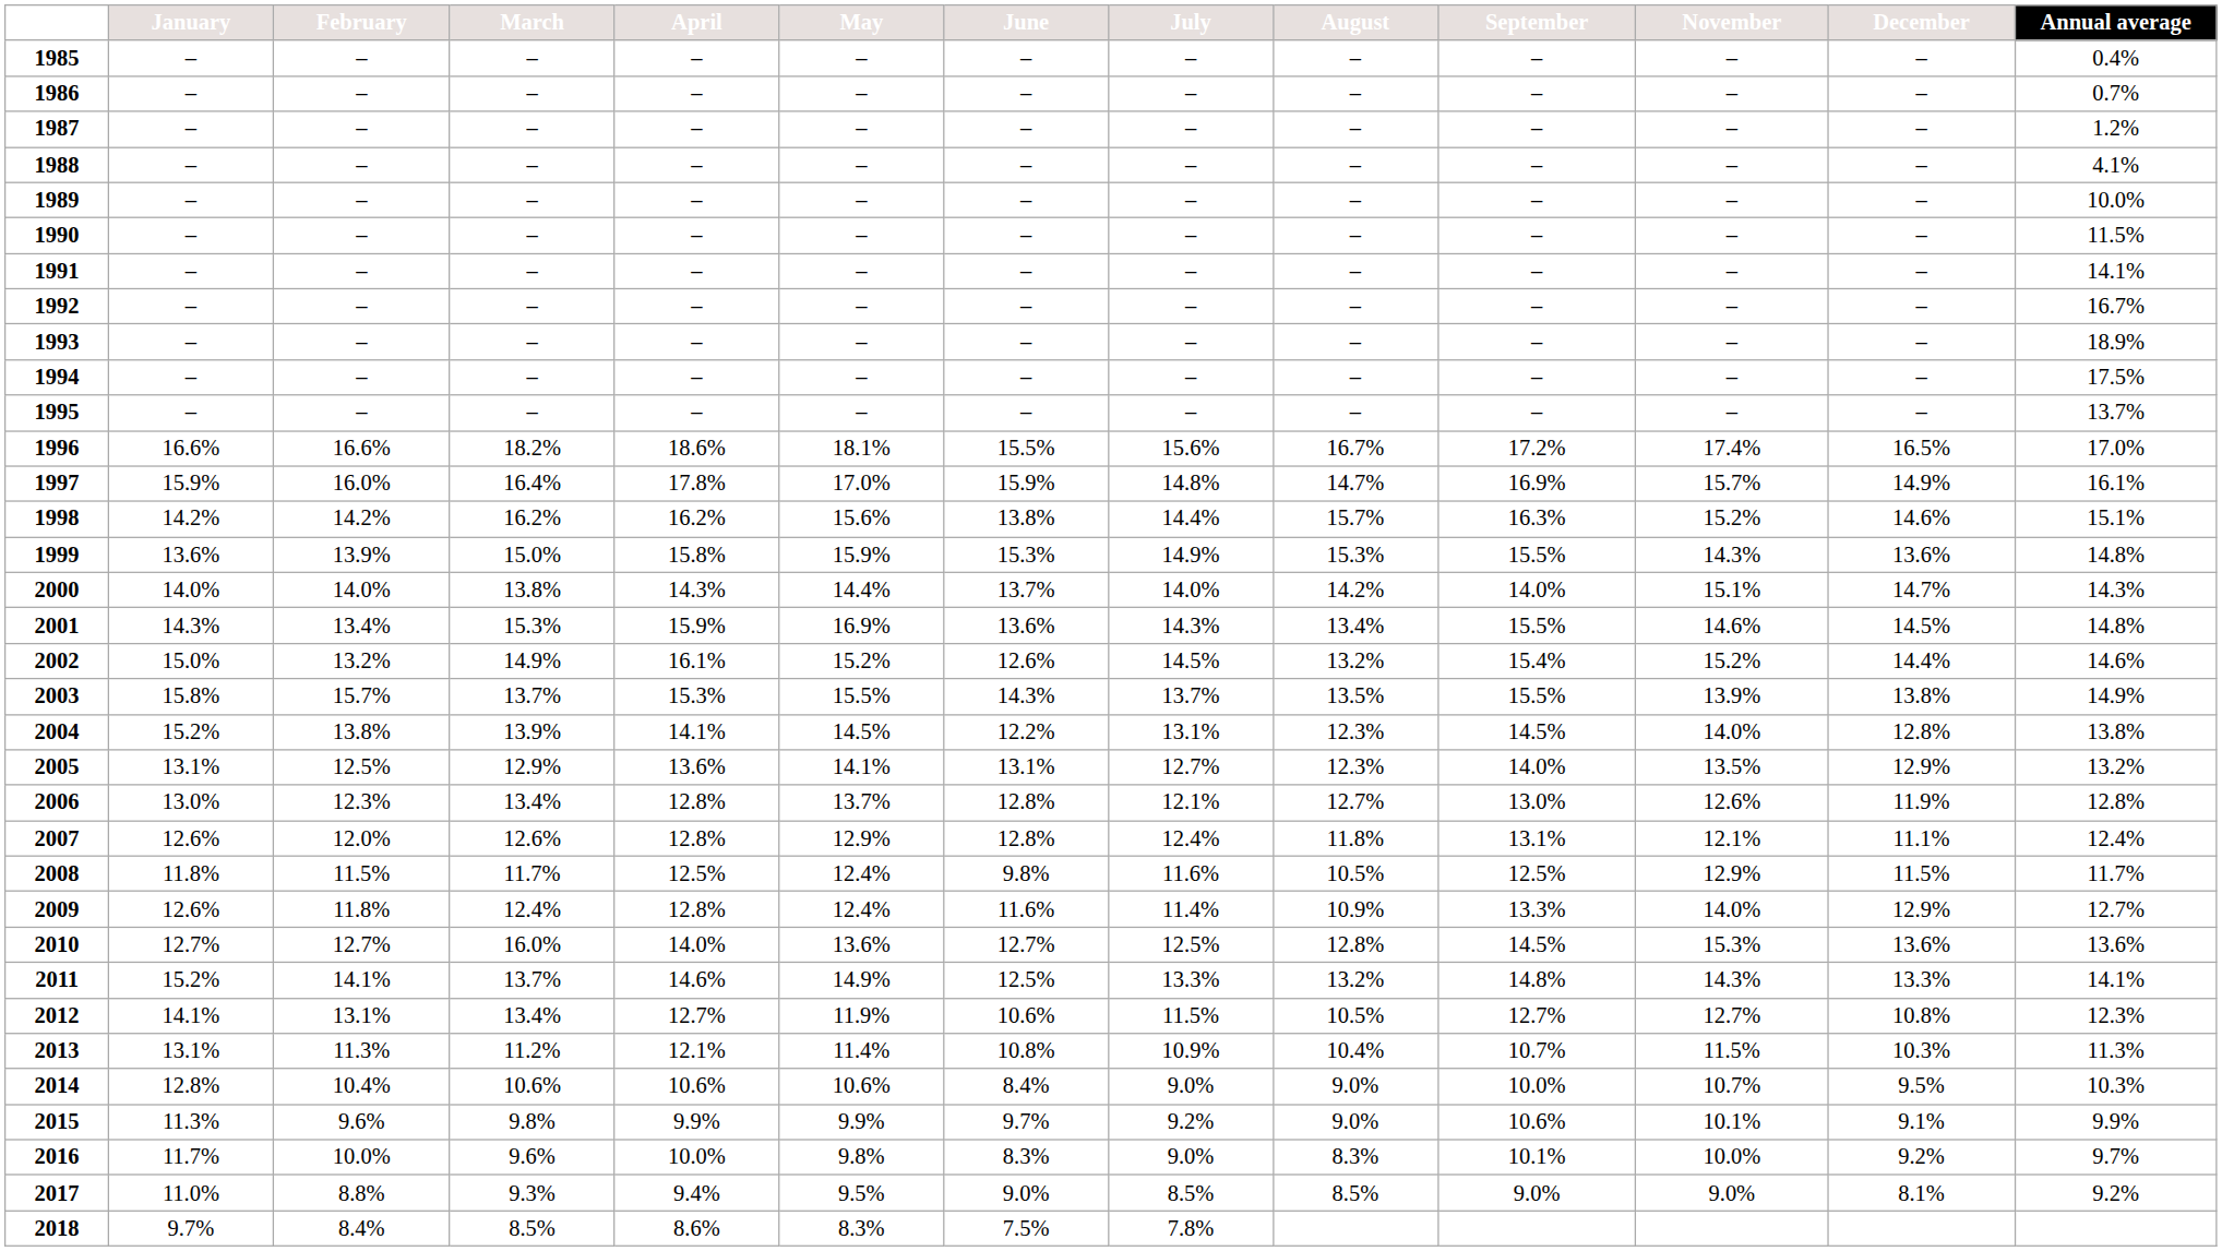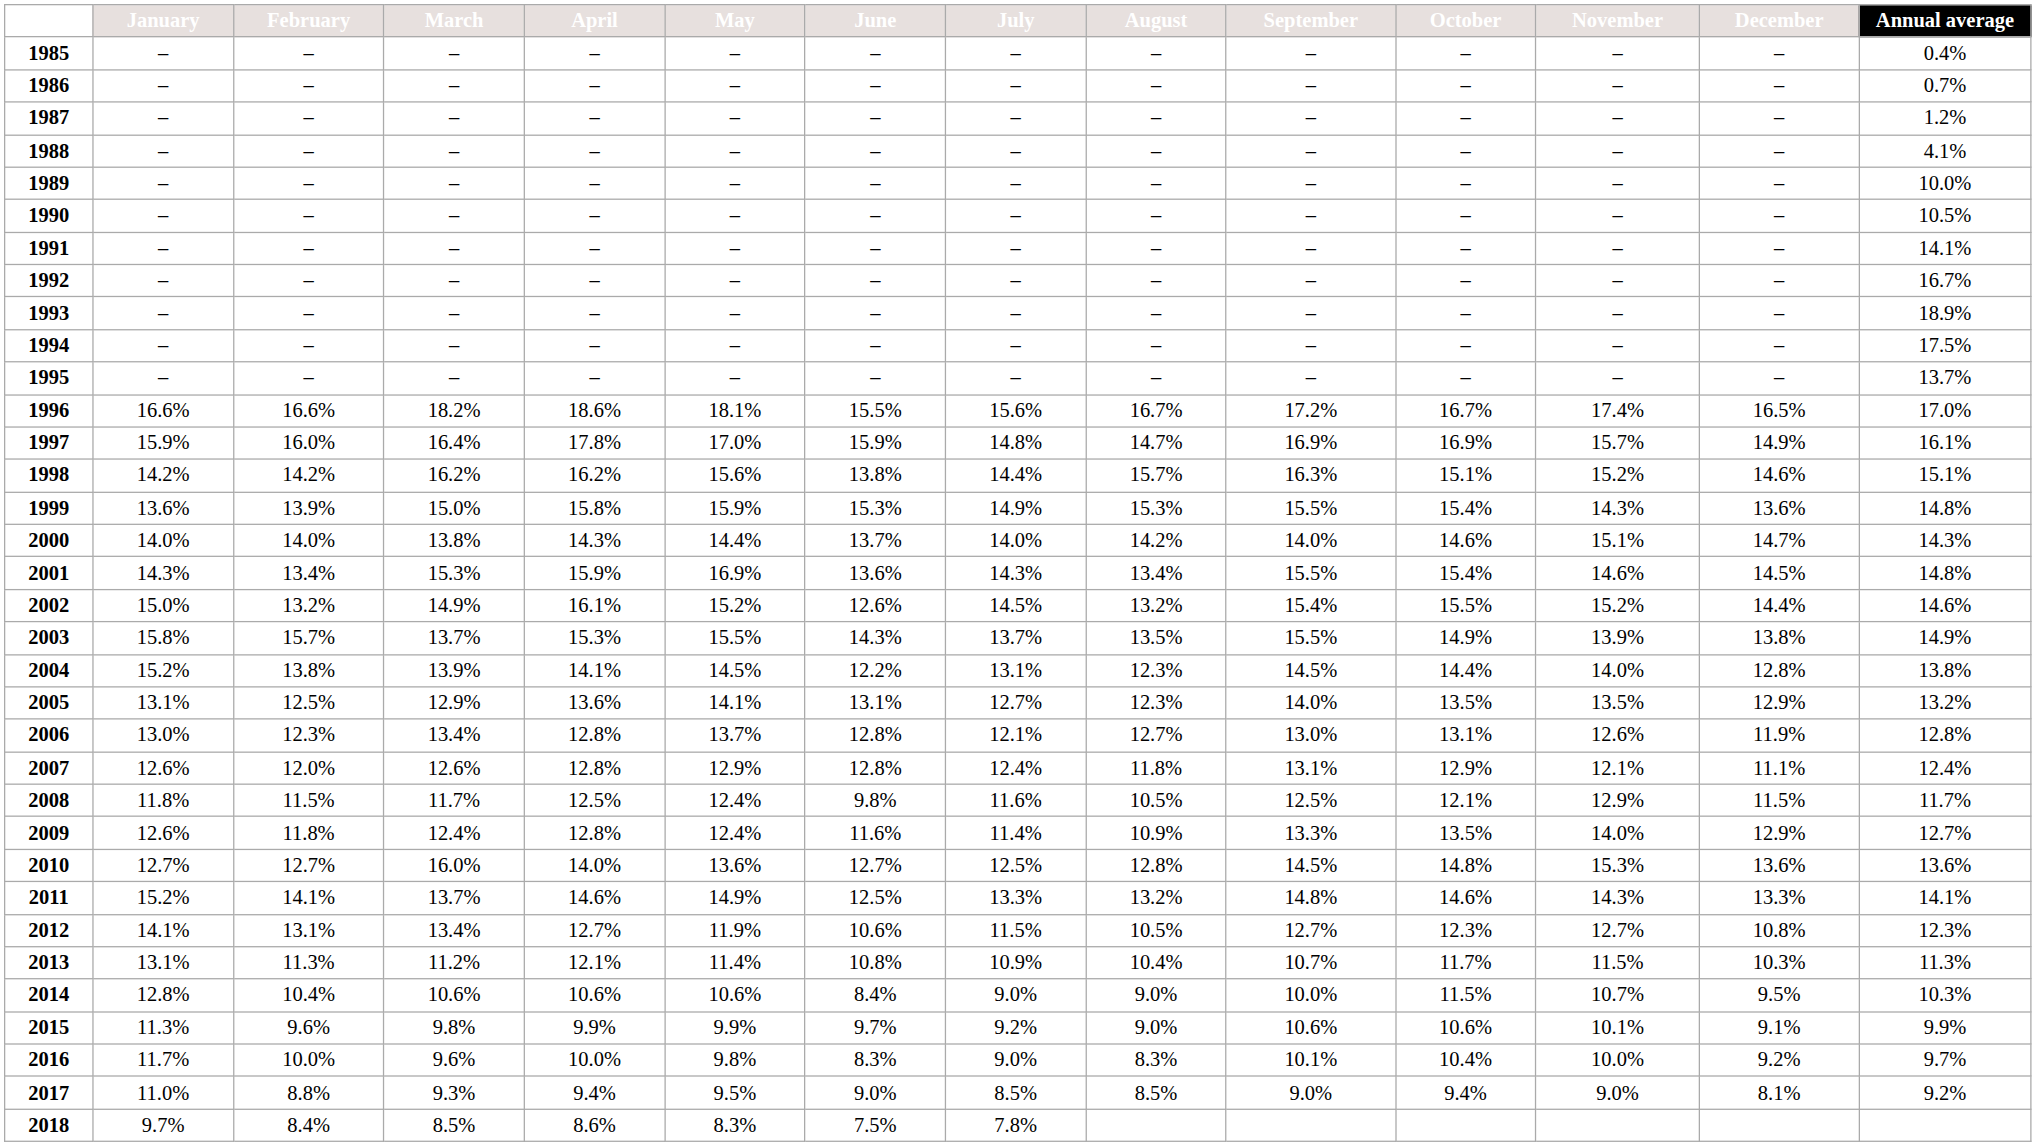 <table class="wikitable" style="width:100%; margin:auto; background:#ffffff;">
 <tr>
 <th style="background:#FFFFFF; color:#FFFFFF;" width="35px"></th>
 <th style="background:#E7E0DE; color:#FFFFFF;" width="60px">January</th>
 <th style="background:#E7E0DE;; color:#FFFFFF;" width="60px">February</th>
 <th style="background:#E7E0DE;; color:#FFFFFF;" width="60px">March</th>
 <th style="background:#E7E0DE;; color:#FFFFFF;" width="60px">April</th>
 <th style="background:#E7E0DE;; color:#FFFFFF;" width="60px">May</th>
 <th style="background:#E7E0DE;; color:#FFFFFF;" width="60px">June</th>
 <th style="background:#E7E0DE;; color:#FFFFFF;" width="60px">July</th>
 <th style="background:#E7E0DE;; color:#FFFFFF;" width="60px">August</th>
 <th style="background:#E7E0DE;; color:#FFFFFF;" width="60px">September</th>
+<th style="background:#E7E0DE;; color:#FFFFFF;" width="60px">October</th>
 <th style="background:#E7E0DE;; color:#FFFFFF;" width="60px">November</th>
 <th style="background:#E7E0DE;; color:#FFFFFF;" width="60px">December</th>
 <th style="background:#000000; color:#FFFFFF;" width="75px">Annual average</th>
 </tr>
 <tr align="center">
 <td><strong>1985</strong></td>
+<td>–</td>
 <td>–</td>
 <td>–</td>
 <td>–</td>
 <td>–</td>
 <td>–</td>
 <td>–</td>
 <td>–</td>
 <td>–</td>
 <td>–</td>
 <td>–</td>
 <td>–</td>
 <td>0.4%</td>
 </tr>
 <tr align="center">
 <td><strong>1986</strong></td>
 <td>–</td>
 <td>–</td>
 <td>–</td>
 <td>–</td>
 <td>–</td>
 <td>–</td>
 <td>–</td>
 <td>–</td>
 <td>–</td>
 <td>–</td>
 <td>–</td>
+<td>–</td>
 <td> 0.7%</td>
 </tr>
 <tr align="center">
 <td><strong>1987</strong></td>
+<td>–</td>
 <td>–</td>
 <td>–</td>
 <td>–</td>
 <td>–</td>
 <td>–</td>
 <td>–</td>
 <td>–</td>
 <td>–</td>
 <td>–</td>
 <td>–</td>
 <td>–</td>
 <td> 1.2%</td>
 </tr>
 <tr align="center">
 <td><strong>1988</strong></td>
 <td>–</td>
 <td>–</td>
 <td>–</td>
 <td>–</td>
 <td>–</td>
 <td>–</td>
 <td>–</td>
 <td>–</td>
 <td>–</td>
 <td>–</td>
 <td>–</td>
+<td>–</td>
 <td> 4.1%</td>
 </tr>
 <tr align="center">
 <td><strong>1989</strong></td>
+<td>–</td>
 <td>–</td>
 <td>–</td>
 <td>–</td>
 <td>–</td>
 <td>–</td>
 <td>–</td>
 <td>–</td>
 <td>–</td>
 <td>–</td>
 <td>–</td>
 <td>–</td>
 <td> 10.0%</td>
 </tr>
 <tr align="center">
 <td><strong>1990</strong></td>
 <td>–</td>
 <td>–</td>
 <td>–</td>
 <td>–</td>
 <td>–</td>
 <td>–</td>
 <td>–</td>
 <td>–</td>
 <td>–</td>
 <td>–</td>
 <td>–</td>
-<td> 11.5%</td>
+<td>–</td>
+<td> 10.5%</td>
 </tr>
 <tr align="center">
 <td><strong>1991</strong></td>
+<td>–</td>
 <td>–</td>
 <td>–</td>
 <td>–</td>
 <td>–</td>
 <td>–</td>
 <td>–</td>
 <td>–</td>
 <td>–</td>
 <td>–</td>
 <td>–</td>
 <td>–</td>
 <td> 14.1%</td>
 </tr>
 <tr align="center">
 <td><strong>1992</strong></td>
 <td>–</td>
 <td>–</td>
 <td>–</td>
 <td>–</td>
 <td>–</td>
 <td>–</td>
 <td>–</td>
 <td>–</td>
 <td>–</td>
 <td>–</td>
 <td>–</td>
+<td>–</td>
 <td> 16.7%</td>
 </tr>
 <tr align="center">
 <td><strong>1993</strong></td>
+<td>–</td>
 <td>–</td>
 <td>–</td>
 <td>–</td>
 <td>–</td>
 <td>–</td>
 <td>–</td>
 <td>–</td>
 <td>–</td>
 <td>–</td>
 <td>–</td>
 <td>–</td>
 <td> 18.9%</td>
 </tr>
 <tr align="center">
 <td><strong>1994</strong></td>
 <td>–</td>
 <td>–</td>
 <td>–</td>
 <td>–</td>
 <td>–</td>
 <td>–</td>
 <td>–</td>
 <td>–</td>
 <td>–</td>
 <td>–</td>
 <td>–</td>
+<td>–</td>
 <td> 17.5%</td>
 </tr>
 <tr align="center">
 <td><strong>1995</strong></td>
+<td>–</td>
 <td>–</td>
 <td>–</td>
 <td>–</td>
 <td>–</td>
 <td>–</td>
 <td>–</td>
 <td>–</td>
 <td>–</td>
 <td>–</td>
 <td>–</td>
 <td>–</td>
 <td> 13.7%</td>
 </tr>
 <tr align="center">
 <td><strong>1996</strong></td>
 <td>16.6%</td>
 <td>16.6%</td>
 <td>18.2%</td>
 <td>18.6%</td>
 <td>18.1%</td>
 <td>15.5%</td>
 <td>15.6%</td>
 <td>16.7%</td>
 <td>17.2%</td>
+<td>16.7%</td>
 <td>17.4%</td>
 <td>16.5%</td>
 <td> 17.0%</td>
 </tr>
 <tr align="center">
 <td><strong>1997</strong></td>
 <td>15.9%</td>
 <td>16.0%</td>
 <td>16.4%</td>
 <td>17.8%</td>
 <td>17.0%</td>
 <td>15.9%</td>
 <td>14.8%</td>
 <td>14.7%</td>
+<td>16.9%</td>
 <td>16.9%</td>
 <td>15.7%</td>
 <td>14.9%</td>
 <td>16.1%</td>
 </tr>
 <tr align="center">
 <td><strong>1998</strong></td>
 <td>14.2%</td>
 <td>14.2%</td>
 <td>16.2%</td>
 <td>16.2%</td>
 <td>15.6%</td>
 <td>13.8%</td>
 <td>14.4%</td>
 <td>15.7%</td>
 <td>16.3%</td>
+<td>15.1%</td>
 <td>15.2%</td>
 <td>14.6%</td>
 <td> 15.1%</td>
 </tr>
 <tr align="center">
 <td><strong>1999</strong></td>
 <td>13.6%</td>
 <td>13.9%</td>
 <td>15.0%</td>
 <td>15.8%</td>
 <td>15.9%</td>
 <td>15.3%</td>
 <td>14.9%</td>
 <td>15.3%</td>
 <td>15.5%</td>
+<td>15.4%</td>
 <td>14.3%</td>
 <td>13.6%</td>
 <td> 14.8%</td>
 </tr>
 <tr align="center">
 <td><strong>2000</strong></td>
 <td>14.0%</td>
 <td>14.0%</td>
 <td>13.8%</td>
 <td>14.3%</td>
 <td>14.4%</td>
 <td>13.7%</td>
 <td>14.0%</td>
 <td>14.2%</td>
 <td>14.0%</td>
+<td>14.6%</td>
 <td>15.1%</td>
 <td>14.7%</td>
 <td> 14.3%</td>
 </tr>
 <tr align="center">
 <td><strong>2001</strong></td>
 <td>14.3%</td>
 <td>13.4%</td>
 <td>15.3%</td>
 <td>15.9%</td>
 <td>16.9%</td>
 <td>13.6%</td>
 <td>14.3%</td>
 <td>13.4%</td>
 <td>15.5%</td>
+<td>15.4%</td>
 <td>14.6%</td>
 <td>14.5%</td>
 <td> 14.8%</td>
 </tr>
 <tr align="center">
 <td><strong>2002</strong></td>
 <td>15.0%</td>
 <td>13.2%</td>
 <td>14.9%</td>
 <td>16.1%</td>
 <td>15.2%</td>
 <td>12.6%</td>
 <td>14.5%</td>
 <td>13.2%</td>
 <td>15.4%</td>
+<td>15.5%</td>
 <td>15.2%</td>
 <td>14.4%</td>
 <td> 14.6%</td>
 </tr>
 <tr align="center">
 <td><strong>2003</strong></td>
 <td>15.8%</td>
 <td>15.7%</td>
 <td>13.7%</td>
 <td>15.3%</td>
 <td>15.5%</td>
 <td>14.3%</td>
 <td>13.7%</td>
 <td>13.5%</td>
 <td>15.5%</td>
+<td>14.9%</td>
 <td>13.9%</td>
 <td>13.8%</td>
 <td> 14.9%</td>
 </tr>
 <tr align="center">
 <td><strong>2004</strong></td>
 <td>15.2%</td>
 <td>13.8%</td>
 <td>13.9%</td>
 <td>14.1%</td>
 <td>14.5%</td>
 <td>12.2%</td>
 <td>13.1%</td>
 <td>12.3%</td>
 <td>14.5%</td>
+<td>14.4%</td>
 <td>14.0%</td>
 <td>12.8%</td>
 <td> 13.8%</td>
 </tr>
 <tr align="center">
 <td><strong>2005</strong></td>
 <td>13.1%</td>
 <td>12.5%</td>
 <td>12.9%</td>
 <td>13.6%</td>
 <td>14.1%</td>
 <td>13.1%</td>
 <td>12.7%</td>
 <td>12.3%</td>
 <td>14.0%</td>
 <td>13.5%</td>
+<td>13.5%</td>
 <td>12.9%</td>
 <td> 13.2%</td>
 </tr>
 <tr align="center">
 <td><strong>2006</strong></td>
 <td>13.0%</td>
 <td>12.3%</td>
 <td>13.4%</td>
 <td>12.8%</td>
 <td>13.7%</td>
 <td>12.8%</td>
 <td>12.1%</td>
 <td>12.7%</td>
 <td>13.0%</td>
+<td>13.1%</td>
 <td>12.6%</td>
 <td>11.9%</td>
 <td> 12.8%</td>
 </tr>
 <tr align="center">
 <td><strong>2007</strong></td>
 <td>12.6%</td>
 <td>12.0%</td>
 <td>12.6%</td>
 <td>12.8%</td>
 <td>12.9%</td>
 <td>12.8%</td>
 <td>12.4%</td>
 <td>11.8%</td>
 <td>13.1%</td>
+<td>12.9%</td>
 <td>12.1%</td>
 <td>11.1%</td>
 <td> 12.4%</td>
 </tr>
 <tr align="center">
 <td><strong>2008</strong></td>
 <td>11.8%</td>
 <td>11.5%</td>
 <td>11.7%</td>
 <td>12.5%</td>
 <td>12.4%</td>
 <td>9.8%</td>
 <td>11.6%</td>
 <td>10.5%</td>
 <td>12.5%</td>
+<td>12.1%</td>
 <td>12.9%</td>
 <td>11.5%</td>
 <td> 11.7%</td>
 </tr>
 <tr align="center">
 <td><strong>2009</strong></td>
 <td>12.6%</td>
 <td>11.8%</td>
 <td>12.4%</td>
 <td>12.8%</td>
 <td>12.4%</td>
 <td>11.6%</td>
 <td>11.4%</td>
 <td>10.9%</td>
 <td>13.3%</td>
+<td>13.5%</td>
 <td>14.0%</td>
 <td>12.9%</td>
 <td> 12.7%</td>
 </tr>
 <tr align="center">
 <td><strong>2010</strong></td>
 <td>12.7%</td>
 <td>12.7%</td>
 <td>16.0%</td>
 <td>14.0%</td>
 <td>13.6%</td>
 <td>12.7%</td>
 <td>12.5%</td>
 <td>12.8%</td>
 <td>14.5%</td>
+<td>14.8%</td>
 <td>15.3%</td>
 <td>13.6%</td>
 <td> 13.6%</td>
 </tr>
 <tr align="center">
 <td><strong>2011</strong></td>
 <td>15.2%</td>
 <td>14.1%</td>
 <td>13.7%</td>
 <td>14.6%</td>
 <td>14.9%</td>
 <td>12.5%</td>
 <td>13.3%</td>
 <td>13.2%</td>
 <td>14.8%</td>
+<td>14.6%</td>
 <td>14.3%</td>
 <td>13.3%</td>
 <td> 14.1%</td>
 </tr>
 <tr align="center">
 <td><strong>2012</strong></td>
 <td>14.1%</td>
 <td>13.1%</td>
 <td>13.4%</td>
 <td>12.7%</td>
 <td>11.9%</td>
 <td>10.6%</td>
 <td>11.5%</td>
 <td>10.5%</td>
 <td>12.7%</td>
+<td>12.3%</td>
 <td>12.7%</td>
 <td>10.8%</td>
 <td> 12.3%</td>
 </tr>
 <tr align="center">
 <td><strong>2013</strong></td>
 <td>13.1%</td>
 <td>11.3%</td>
 <td>11.2%</td>
 <td>12.1%</td>
 <td>11.4%</td>
 <td>10.8%</td>
 <td>10.9%</td>
 <td>10.4%</td>
 <td>10.7%</td>
+<td>11.7%</td>
 <td>11.5%</td>
 <td>10.3%</td>
 <td> 11.3%</td>
 </tr>
 <tr align="center">
 <td><strong>2014</strong></td>
 <td>12.8%</td>
 <td>10.4%</td>
 <td>10.6%</td>
 <td>10.6%</td>
 <td>10.6%</td>
 <td>8.4%</td>
 <td>9.0%</td>
 <td>9.0%</td>
 <td>10.0%</td>
+<td>11.5%</td>
 <td>10.7%</td>
 <td>9.5%</td>
 <td> 10.3%</td>
 </tr>
 <tr align="center">
 <td><strong>2015</strong></td>
 <td>11.3%</td>
 <td>9.6%</td>
 <td>9.8%</td>
 <td>9.9%</td>
 <td>9.9%</td>
 <td>9.7%</td>
 <td>9.2%</td>
 <td>9.0%</td>
+<td>10.6%</td>
 <td>10.6%</td>
 <td>10.1%</td>
 <td>9.1%</td>
 <td> 9.9%</td>
 </tr>
 <tr align="center">
 <td><strong>2016</strong></td>
 <td>11.7%</td>
 <td>10.0%</td>
 <td>9.6%</td>
 <td>10.0%</td>
 <td>9.8%</td>
 <td>8.3%</td>
 <td>9.0%</td>
 <td>8.3%</td>
 <td>10.1%</td>
+<td>10.4%</td>
 <td>10.0%</td>
 <td>9.2%</td>
 <td> 9.7%</td>
 </tr>
 <tr align="center">
 <td><strong>2017</strong></td>
 <td>11.0%</td>
 <td>8.8%</td>
 <td>9.3%</td>
 <td>9.4%</td>
 <td>9.5%</td>
 <td>9.0%</td>
 <td>8.5%</td>
 <td>8.5%</td>
 <td>9.0%</td>
+<td>9.4%</td>
 <td>9.0%</td>
 <td>8.1%</td>
 <td> 9.2%</td>
 </tr>
 <tr align="center">
 <td><strong>2018</strong></td>
 <td>9.7%</td>
 <td>8.4%</td>
 <td>8.5%</td>
 <td>8.6%</td>
 <td>8.3%</td>
 <td>7.5%</td>
 <td>7.8%</td>
 <td></td>
 <td></td>
 <td></td>
 <td></td>
 <td></td>
+<td></td>
 </tr>
 </table>
